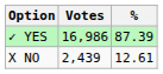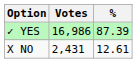 <table class="wikitable">
 <tr>
 <th>Option</th>
 <th>Votes</th>
 <th>%</th>
 </tr>
 <tr>
 <td style=background:#bbf8be>✓ YES</td>
 <td style=background:#bbf8be>16,986</td>
 <td style=background:#bbf8be>87.39</td>
 </tr>
 <tr>
 <td>X NO</td>
-<td>2,439</td>
+<td>2,431</td>
 <td>12.61</td>
 </tr>
 </table>
